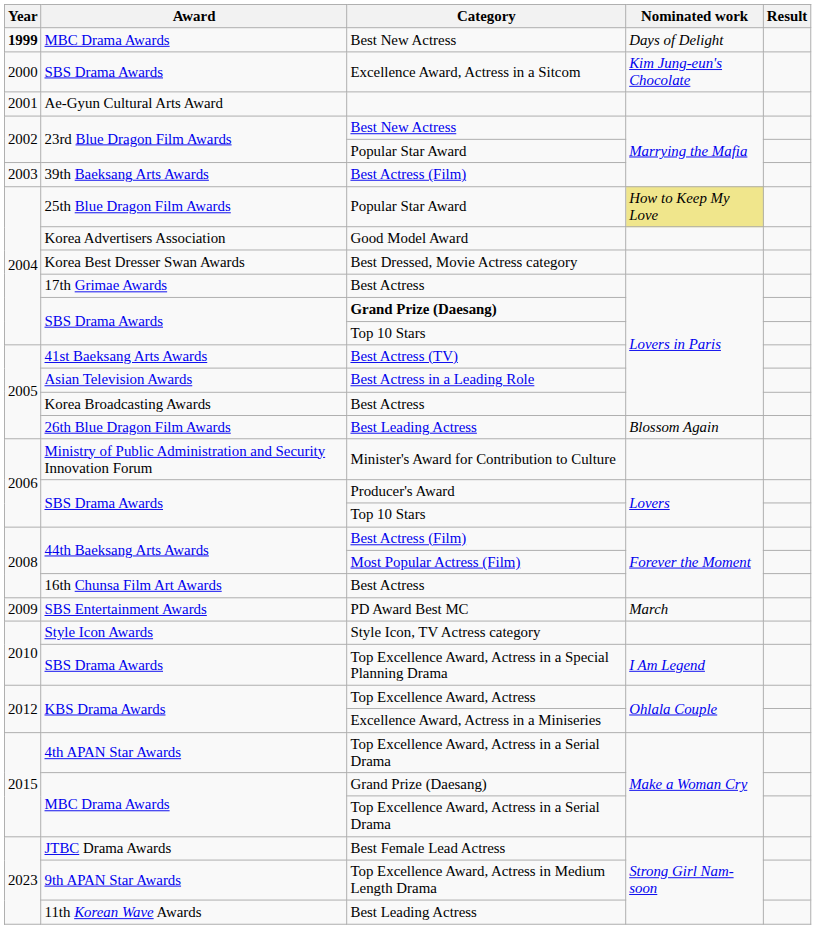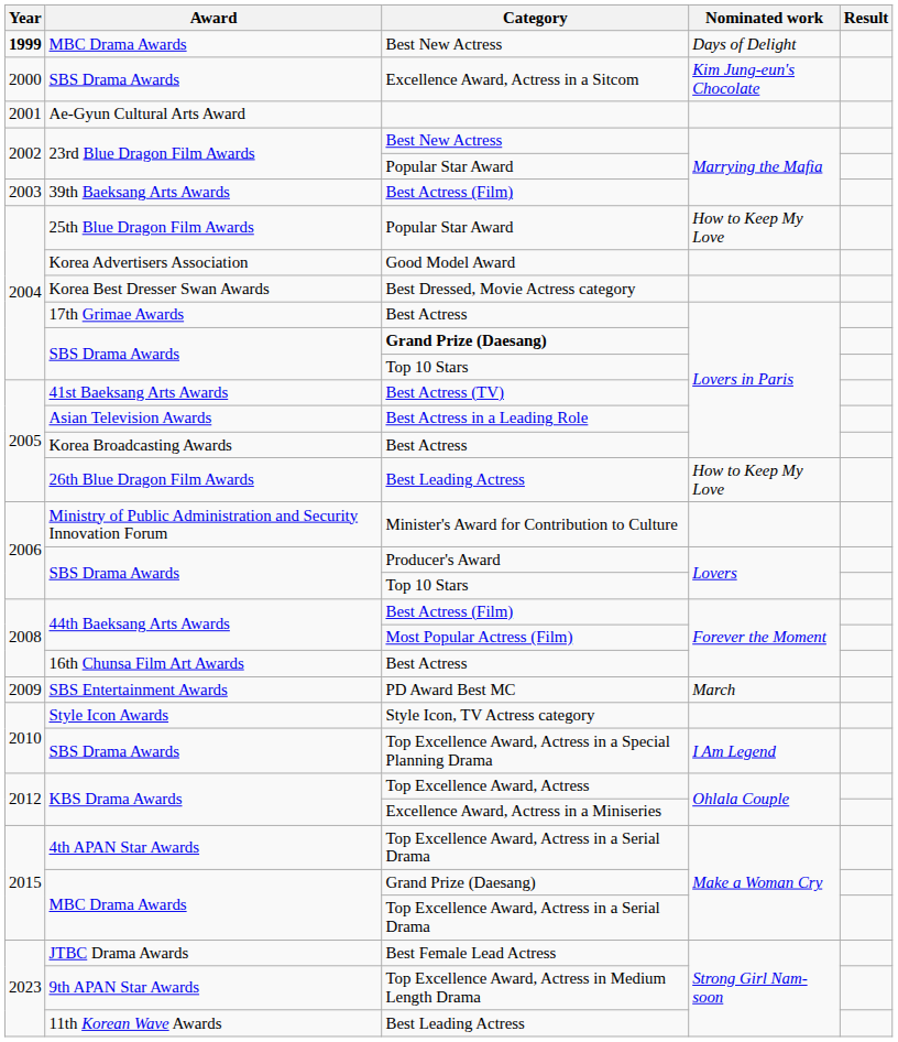 <table class="wikitable sortable">
 <tr>
 <th>Year</th>
 <th>Award</th>
 <th>Category</th>
 <th>Nominated work</th>
 <th>Result</th>
 </tr>
 <tr>
 <td><strong>1999</strong></td>
 <td><a href='#'>MBC Drama Awards</a></td>
 <td>Best New Actress</td>
 <td><em>Days of Delight</em></td>
 <td></td>
 </tr>
 <tr>
 <td>2000</td>
 <td><a href='#'>SBS Drama Awards</a></td>
 <td>Excellence Award, Actress in a Sitcom</td>
 <td><em><a href='#'>Kim Jung-eun's Chocolate</a></em></td>
 <td></td>
 </tr>
 <tr>
 <td>2001</td>
 <td>Ae-Gyun Cultural Arts Award</td>
 <td></td>
 <td></td>
 <td></td>
 </tr>
 <tr>
 <td rowspan="2">2002</td>
 <td rowspan="2">23rd <a href='#'>Blue Dragon Film Awards</a></td>
 <td><a href='#'>Best New Actress</a></td>
 <td rowspan="3"><em><a href='#'>Marrying the Mafia</a></em></td>
 <td></td>
 </tr>
 <tr>
 <td>Popular Star Award</td>
 <td></td>
 </tr>
 <tr>
 <td>2003</td>
 <td>39th <a href='#'>Baeksang Arts Awards</a></td>
 <td><a href='#'>Best Actress (Film)</a></td>
 <td></td>
 </tr>
 <tr>
 <td rowspan="6">2004</td>
 <td>25th <a href='#'>Blue Dragon Film Awards</a></td>
 <td>Popular Star Award</td>
-<td style="background: khaki;"><em>How to Keep My Love</em></td>
+<td><em>How to Keep My Love</em></td>
 <td></td>
 </tr>
 <tr>
 <td>Korea Advertisers Association</td>
 <td>Good Model Award</td>
 <td></td>
 <td></td>
 </tr>
 <tr>
 <td>Korea Best Dresser Swan Awards</td>
 <td>Best Dressed, Movie Actress category</td>
 <td></td>
 <td></td>
 </tr>
 <tr>
 <td>17th <a href='#'>Grimae Awards</a></td>
 <td>Best Actress</td>
 <td rowspan="6"><em><a href='#'>Lovers in Paris</a></em></td>
 <td></td>
 </tr>
 <tr>
 <td rowspan="2"><a href='#'>SBS Drama Awards</a></td>
 <td><strong>Grand Prize (Daesang)</strong></td>
 <td></td>
 </tr>
 <tr>
 <td>Top 10 Stars</td>
 <td></td>
 </tr>
 <tr>
 <td rowspan="4">2005</td>
 <td><a href='#'>41st Baeksang Arts Awards</a></td>
 <td><a href='#'>Best Actress (TV)</a></td>
 <td></td>
 </tr>
 <tr>
 <td><a href='#'>Asian Television Awards</a></td>
 <td><a href='#'>Best Actress in a Leading Role</a></td>
 <td></td>
 </tr>
 <tr>
 <td>Korea Broadcasting Awards</td>
 <td>Best Actress</td>
 <td></td>
 </tr>
 <tr>
 <td><a href='#'>26th Blue Dragon Film Awards</a></td>
 <td><a href='#'>Best Leading Actress</a></td>
-<td><em>Blossom Again</em></td>
+<td><em>How to Keep My Love</em></td>
 <td></td>
 </tr>
 <tr>
 <td rowspan="3">2006</td>
 <td><a href='#'>Ministry of Public Administration and Security</a> Innovation Forum</td>
 <td>Minister's Award for Contribution to Culture</td>
 <td></td>
 <td></td>
 </tr>
 <tr>
 <td rowspan="2"><a href='#'>SBS Drama Awards</a></td>
 <td>Producer's Award</td>
 <td rowspan="2"><em><a href='#'>Lovers</a></em></td>
 <td></td>
 </tr>
 <tr>
 <td>Top 10 Stars</td>
 <td></td>
 </tr>
 <tr>
 <td rowspan="3">2008</td>
 <td rowspan="2"><a href='#'>44th Baeksang Arts Awards</a></td>
 <td><a href='#'>Best Actress (Film)</a></td>
 <td rowspan="3"><em><a href='#'>Forever the Moment</a></em></td>
 <td></td>
 </tr>
 <tr>
 <td><a href='#'>Most Popular Actress (Film)</a></td>
 <td></td>
 </tr>
 <tr>
 <td>16th <a href='#'>Chunsa Film Art Awards</a></td>
 <td>Best Actress</td>
 <td></td>
 </tr>
 <tr>
 <td>2009</td>
 <td><a href='#'>SBS Entertainment Awards</a></td>
 <td>PD Award Best MC</td>
 <td><em>March</em></td>
 <td></td>
 </tr>
 <tr>
 <td rowspan="2">2010</td>
 <td><a href='#'>Style Icon Awards</a></td>
 <td>Style Icon, TV Actress category</td>
 <td></td>
 <td></td>
 </tr>
 <tr>
 <td><a href='#'>SBS Drama Awards</a></td>
 <td>Top Excellence Award, Actress in a Special Planning Drama</td>
 <td><em><a href='#'>I Am Legend</a></em></td>
 <td></td>
 </tr>
 <tr>
 <td rowspan="2">2012</td>
 <td rowspan="2"><a href='#'>KBS Drama Awards</a></td>
 <td>Top Excellence Award, Actress</td>
 <td rowspan="2"><em><a href='#'>Ohlala Couple</a></em></td>
 <td></td>
 </tr>
 <tr>
 <td>Excellence Award, Actress in a Miniseries</td>
 <td></td>
 </tr>
 <tr>
 <td rowspan="3">2015</td>
 <td><a href='#'>4th APAN Star Awards</a></td>
 <td>Top Excellence Award, Actress in a Serial Drama</td>
 <td rowspan="3"><em><a href='#'>Make a Woman Cry</a></em></td>
 <td></td>
 </tr>
 <tr>
 <td rowspan="2"><a href='#'>MBC Drama Awards</a></td>
 <td>Grand Prize (Daesang)</td>
 <td></td>
 </tr>
 <tr>
 <td>Top Excellence Award, Actress in a Serial Drama</td>
 <td></td>
 </tr>
 <tr ->
 <td rowspan="3">2023</td>
 <td><a href='#'>JTBC</a> Drama Awards</td>
 <td>Best Female Lead Actress</td>
 <td rowspan="3"><em><a href='#'>Strong Girl Nam-soon</a></em></td>
 <td></td>
 </tr>
 <tr>
 <td><a href='#'>9th APAN Star Awards</a></td>
 <td>Top Excellence Award, Actress in Medium Length Drama</td>
 <td></td>
 </tr>
 <tr>
 <td>11th <em><a href='#'>Korean Wave</a></em> Awards</td>
 <td>Best Leading Actress</td>
 <td></td>
 </tr>
 </table>
